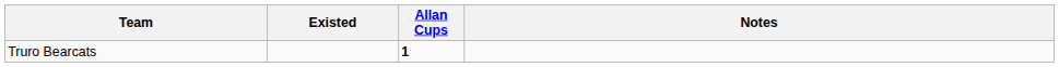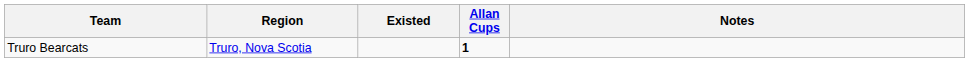 <table class="wikitable">
 <tr>
 <th bgcolor="#DDDDFF" width="20%">Team</th>
+<th bgcolor="#DDDDFF" width="15%">Region</th>
 <th bgcolor="#DDDDFF" width="10%">Existed</th>
 <th bgcolor="#DDDDFF" width="5%"><a href='#'>Allan Cups</a></th>
 <th bgcolor="#DDDDFF" width="45%">Notes</th>
 </tr>
 <tr>
 <td>Truro Bearcats</td>
+<td><a href='#'>Truro, Nova Scotia</a></td>
 <td></td>
 <td><strong>1</strong></td>
 <td></td>
 </tr>
 </table>
